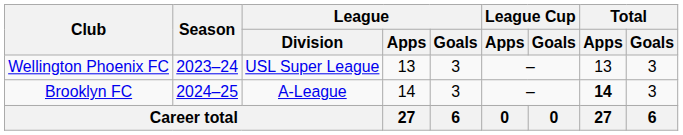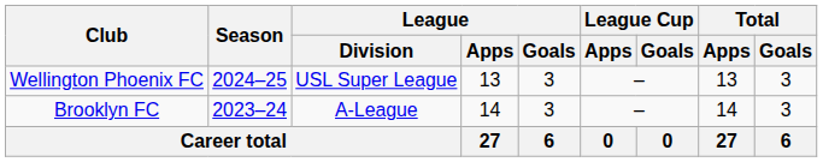 <table class="wikitable" style="text-align:center">
 <tr>
 <th rowspan="2">Club</th>
 <th rowspan="2">Season</th>
 <th colspan="3">League</th>
 <th colspan="2">League Cup</th>
 <th colspan="2">Total</th>
 </tr>
 <tr>
 <th>Division</th>
 <th>Apps</th>
 <th>Goals</th>
 <th>Apps</th>
 <th>Goals</th>
 <th>Apps</th>
 <th>Goals</th>
 </tr>
 <tr>
 <td><a href='#'>Wellington Phoenix FC</a></td>
-<td><a href='#'>2023–24</a></td>
+<td><a href='#'>2024–25</a></td>
 <td><a href='#'>USL Super League</a></td>
 <td>13</td>
 <td>3</td>
 <td colspan="2">–</td>
 <td>13</td>
 <td>3</td>
 </tr>
 <tr>
 <td><a href='#'>Brooklyn FC</a></td>
-<td><a href='#'>2024–25</a></td>
+<td><a href='#'>2023–24</a></td>
 <td><a href='#'>A-League</a></td>
 <td>14</td>
 <td>3</td>
 <td colspan="2">–</td>
-<td><strong>14</strong></td>
+<td>14</td>
 <td>3</td>
 </tr>
 <tr>
 <th colspan="3">Career total</th>
 <th>27</th>
 <th>6</th>
 <th>0</th>
 <th>0</th>
 <th>27</th>
 <th>6</th>
 </tr>
 </table>
